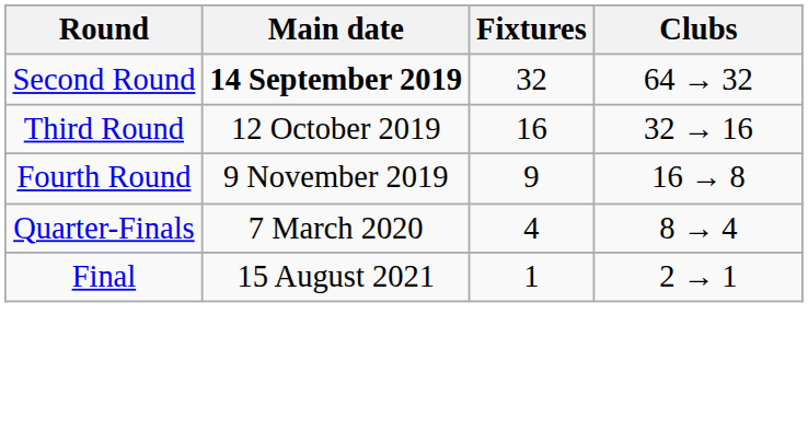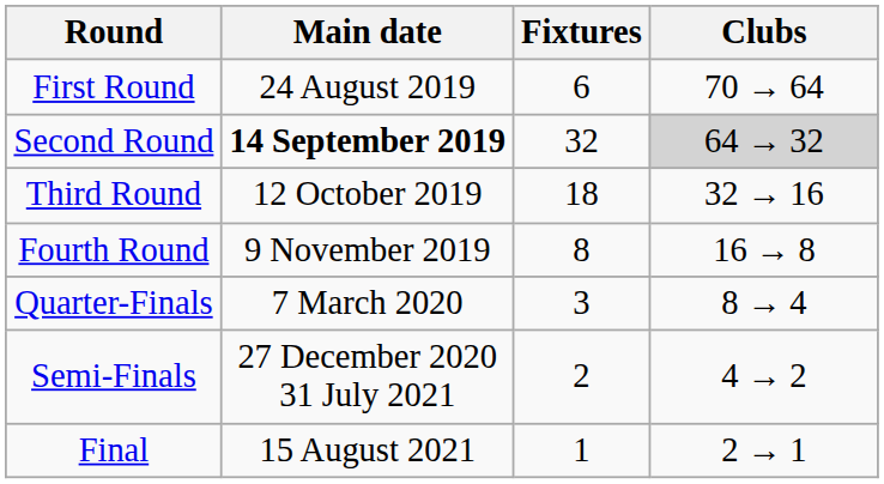 <table class="wikitable" style="text-align:center">
 <tr>
 <th>Round</th>
 <th>Main date</th>
 <th>Fixtures</th>
 <th style="width:100px">Clubs</th>
 </tr>
 <tr>
+<td><a href='#'>First Round</a></td>
+<td>24 August 2019</td>
+<td>6</td>
+<td>70 → 64</td>
+</tr>
+<tr>
 <td><a href='#'>Second Round</a></td>
 <td><strong>14 September 2019</strong></td>
 <td>32</td>
-<td>64 → 32</td>
+<td style="background: lightgrey;">64 → 32</td>
 </tr>
 <tr>
 <td><a href='#'>Third Round</a></td>
 <td>12 October 2019</td>
-<td>16</td>
+<td>18</td>
 <td>32 → 16</td>
 </tr>
 <tr>
 <td><a href='#'>Fourth Round</a></td>
 <td>9 November 2019</td>
-<td>9</td>
+<td>8</td>
 <td>16 → 8</td>
 </tr>
 <tr>
 <td><a href='#'>Quarter-Finals</a></td>
 <td>7 March 2020</td>
-<td>4</td>
+<td>3</td>
 <td>8 → 4</td>
+</tr>
+<tr>
+<td><a href='#'>Semi-Finals</a></td>
+<td>27 December 2020<br>31 July 2021</td>
+<td>2</td>
+<td>4 → 2</td>
 </tr>
 <tr>
 <td><a href='#'>Final</a></td>
 <td>15 August 2021</td>
 <td>1</td>
 <td>2 → 1</td>
 </tr>
 </table>
